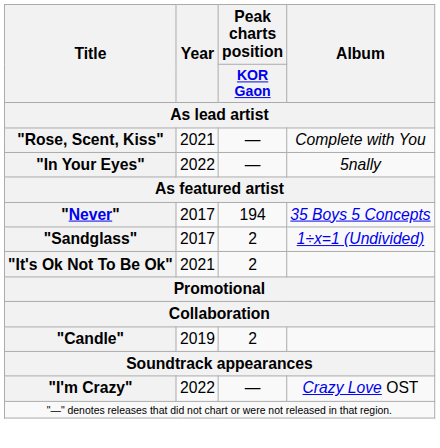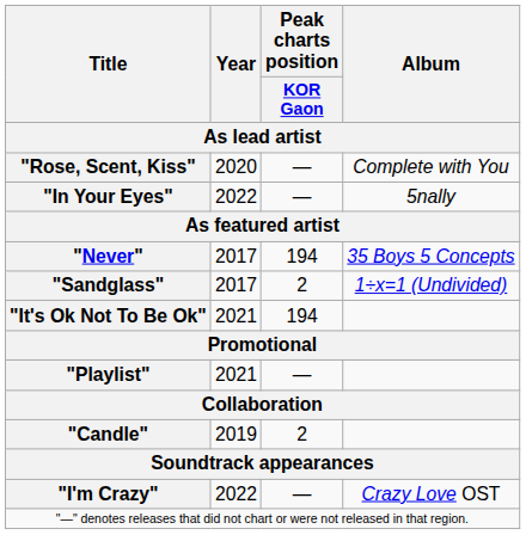 <table class="wikitable plainrowheaders" style="text-align:center;">
 <tr>
 <th rowspan="2">Title</th>
 <th rowspan="2">Year</th>
 <th colspan="1">Peak charts<br>position</th>
 <th rowspan="2">Album</th>
 </tr>
 <tr>
 <th style="font-size:90%;width:4em;"><a href='#'>KOR<br>Gaon</a><br></th>
 </tr>
 <tr>
 <th colspan="4">As lead artist</th>
 </tr>
 <tr>
 <th scope="row">"Rose, Scent, Kiss"</th>
-<td>2021</td>
+<td>2020</td>
 <td>—</td>
 <td><em>Complete with You</em></td>
 </tr>
 <tr>
 <th scope="row">"In Your Eyes"</th>
 <td>2022</td>
 <td>—</td>
 <td><em>5nally</em></td>
 </tr>
 <tr>
 <th colspan="4">As featured artist</th>
 </tr>
 <tr>
 <th scope="row">"<a href='#'>Never</a>"</th>
 <td>2017</td>
 <td>194</td>
 <td><em><a href='#'>35 Boys 5 Concepts</a></em></td>
 </tr>
 <tr>
 <th scope="row">"Sandglass" </th>
 <td>2017</td>
 <td>2</td>
 <td><em><a href='#'>1÷x=1 (Undivided)</a></em></td>
 </tr>
 <tr>
 <th scope="row">"It's Ok Not To Be Ok"  <br></th>
 <td>2021</td>
-<td>2</td>
+<td>194</td>
 <td></td>
 </tr>
 <tr>
 <th colspan="4">Promotional</th>
+</tr>
+<tr>
+<th scope="row">"Playlist" <br></th>
+<td rowspan="1">2021</td>
+<td>—</td>
+<td></td>
 </tr>
 <tr>
 <th colspan="4">Collaboration</th>
 </tr>
 <tr>
 <th scope="row">"Candle" <br></th>
 <td>2019</td>
 <td>2</td>
 <td></td>
 </tr>
 <tr>
 <th colspan="4">Soundtrack appearances</th>
 </tr>
 <tr>
 <th scope="row">"I'm Crazy" <br></th>
 <td>2022</td>
 <td>—</td>
 <td><em><a href='#'>Crazy Love</a></em> OST</td>
 </tr>
 <tr>
 <td colspan="4" style="font-size:8pt;">"—" denotes releases that did not chart or were not released in that region.</td>
 </tr>
 </table>
